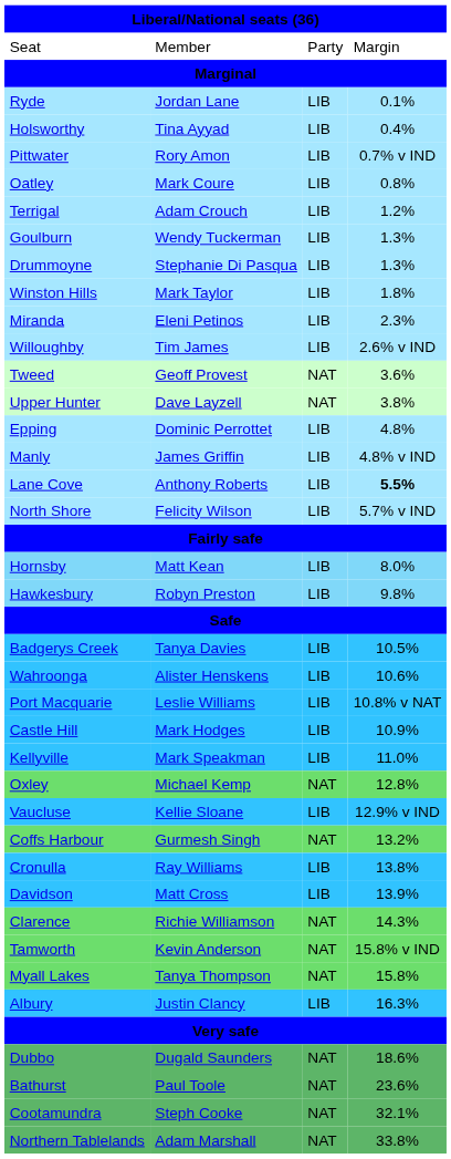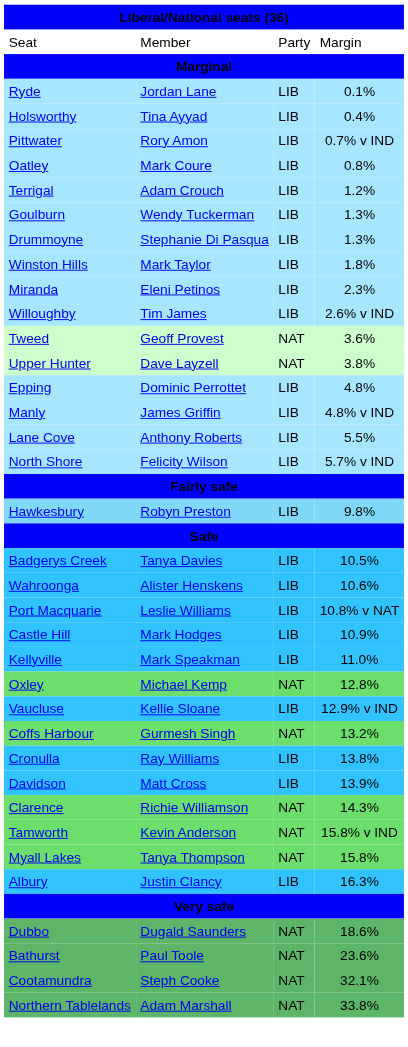 <table class="wiktable "toccolours" cellpadding="5" cellspacing="0" style="float:left; margin-right:.5em; margin-top:.4em; font-size:90%;">
 <tr>
 <td colspan="4"  style="text-align:center; background:blue;"><span><strong>Liberal/National seats (36)</strong></span></td>
 </tr>
 <tr>
 <td>Seat</td>
 <td>Member</td>
 <td>Party</td>
 <td>Margin</td>
 </tr>
 <tr>
 <td colspan="4"  style="text-align:center; background:blue;"><span><strong>Marginal</strong></span></td>
 </tr>
 <tr>
 <td style="text-align:left; background:#a6e7ff;"><a href='#'>Ryde</a></td>
 <td style="text-align:left; background:#a6e7ff;"><a href='#'>Jordan Lane</a></td>
 <td style="text-align:left; background:#a6e7ff;">LIB</td>
 <td style="text-align:center; background:#a6e7ff;">0.1%</td>
 </tr>
 <tr>
 <td style="text-align:left; background:#a6e7ff;"><a href='#'>Holsworthy</a></td>
 <td style="text-align:left; background:#a6e7ff;"><a href='#'>Tina Ayyad</a></td>
 <td style="text-align:left; background:#a6e7ff;">LIB</td>
 <td style="text-align:center; background:#a6e7ff;">0.4%</td>
 </tr>
 <tr>
 <td style="text-align:left; background:#a6e7ff;"><a href='#'>Pittwater</a></td>
 <td style="text-align:left; background:#a6e7ff;"><a href='#'>Rory Amon</a></td>
 <td style="text-align:left; background:#a6e7ff;">LIB</td>
 <td style="text-align:center; background:#a6e7ff;">0.7% v IND</td>
 </tr>
 <tr>
 <td style="text-align:left; background:#a6e7ff;"><a href='#'>Oatley</a></td>
 <td style="text-align:left; background:#a6e7ff;"><a href='#'>Mark Coure</a></td>
 <td style="text-align:left; background:#a6e7ff;">LIB</td>
 <td style="text-align:center; background:#a6e7ff;">0.8%</td>
 </tr>
 <tr>
 <td style="text-align:left; background:#a6e7ff;"><a href='#'>Terrigal</a></td>
 <td style="text-align:left; background:#a6e7ff;"><a href='#'>Adam Crouch</a></td>
 <td style="text-align:left; background:#a6e7ff;">LIB</td>
 <td style="text-align:center; background:#a6e7ff;">1.2%</td>
 </tr>
 <tr>
 <td style="text-align:left; background:#a6e7ff;"><a href='#'>Goulburn</a></td>
 <td style="text-align:left; background:#a6e7ff;"><a href='#'>Wendy Tuckerman</a></td>
 <td style="text-align:left; background:#a6e7ff;">LIB</td>
 <td style="text-align:center; background:#a6e7ff;">1.3%</td>
 </tr>
 <tr>
 <td style="text-align:left; background:#a6e7ff;"><a href='#'>Drummoyne</a></td>
 <td style="text-align:left; background:#a6e7ff;"><a href='#'>Stephanie Di Pasqua</a></td>
 <td style="text-align:left; background:#a6e7ff;">LIB</td>
 <td style="text-align:center; background:#a6e7ff;">1.3%</td>
 </tr>
 <tr>
 <td style="text-align:left; background:#a6e7ff;"><a href='#'>Winston Hills</a></td>
 <td style="text-align:left; background:#a6e7ff;"><a href='#'>Mark Taylor</a></td>
 <td style="text-align:left; background:#a6e7ff;">LIB</td>
 <td style="text-align:center; background:#a6e7ff;">1.8%</td>
 </tr>
 <tr>
 <td style="text-align:left; background:#a6e7ff;"><a href='#'>Miranda</a></td>
 <td style="text-align:left; background:#a6e7ff;"><a href='#'>Eleni Petinos</a></td>
 <td style="text-align:left; background:#a6e7ff;">LIB</td>
 <td style="text-align:center; background:#a6e7ff;">2.3%</td>
 </tr>
 <tr>
 <td style="text-align:left; background:#a6e7ff;"><a href='#'>Willoughby</a></td>
 <td style="text-align:left; background:#a6e7ff;"><a href='#'>Tim James</a></td>
 <td style="text-align:left; background:#a6e7ff;">LIB</td>
 <td style="text-align:center; background:#a6e7ff;">2.6% v IND</td>
 </tr>
 <tr>
 <td style="text-align:left; background:#cfc;"><a href='#'>Tweed</a></td>
 <td style="text-align:left; background:#cfc;"><a href='#'>Geoff Provest</a></td>
 <td style="text-align:left; background:#cfc;">NAT</td>
 <td style="text-align:center; background:#cfc;">3.6%</td>
 </tr>
 <tr>
 <td style="text-align:left; background:#cfc;"><a href='#'>Upper Hunter</a></td>
 <td style="text-align:left; background:#cfc;"><a href='#'>Dave Layzell</a></td>
 <td style="text-align:left; background:#cfc;">NAT</td>
 <td style="text-align:center; background:#cfc;">3.8%</td>
 </tr>
 <tr>
 <td style="text-align:left; background:#a6e7ff;"><a href='#'>Epping</a></td>
 <td style="text-align:left; background:#a6e7ff;"><a href='#'>Dominic Perrottet</a></td>
 <td style="text-align:left; background:#a6e7ff;">LIB</td>
 <td style="text-align:center; background:#a6e7ff;">4.8%</td>
 </tr>
 <tr>
 <td style="text-align:left; background:#a6e7ff;"><a href='#'>Manly</a></td>
 <td style="text-align:left; background:#a6e7ff;"><a href='#'>James Griffin</a></td>
 <td style="text-align:left; background:#a6e7ff;">LIB</td>
 <td style="text-align:center; background:#a6e7ff;">4.8% v IND</td>
 </tr>
 <tr>
 <td style="text-align:left; background:#a6e7ff;"><a href='#'>Lane Cove</a></td>
 <td style="text-align:left; background:#a6e7ff;"><a href='#'>Anthony Roberts</a></td>
 <td style="text-align:left; background:#a6e7ff;">LIB</td>
-<td style="text-align:center; background:#a6e7ff;"><strong>5.5%</strong></td>
+<td style="text-align:center; background:#a6e7ff;">5.5%</td>
 </tr>
 <tr>
 <td style="text-align:left; background:#a6e7ff;"><a href='#'>North Shore</a></td>
 <td style="text-align:left; background:#a6e7ff;"><a href='#'>Felicity Wilson</a></td>
 <td style="text-align:left; background:#a6e7ff;">LIB</td>
 <td style="text-align:center; background:#a6e7ff;">5.7% v IND</td>
 </tr>
 <tr>
 <td colspan="4"  style="text-align:center; background:blue;"><span><strong>Fairly safe</strong></span></td>
-</tr>
-<tr>
-<td style="text-align:left; background:#80D8F9;"><a href='#'>Hornsby</a></td>
-<td style="text-align:left; background:#80D8F9;"><a href='#'>Matt Kean</a></td>
-<td style="text-align:left; background:#80D8F9;">LIB</td>
-<td style="text-align:center; background:#80D8F9;">8.0%</td>
 </tr>
 <tr>
 <td style="text-align:left; background:#80D8F9;"><a href='#'>Hawkesbury</a></td>
 <td style="text-align:left; background:#80D8F9;"><a href='#'>Robyn Preston</a></td>
 <td style="text-align:left; background:#80D8F9;">LIB</td>
 <td style="text-align:center; background:#80D8F9;">9.8%</td>
 </tr>
 <tr>
 <td colspan="4"  style="text-align:center; background:blue;"><span><strong>Safe</strong></span></td>
 </tr>
 <tr>
 <td style="text-align:left; background:#31C3FF;"><a href='#'>Badgerys Creek</a></td>
 <td style="text-align:left; background:#31C3FF;"><a href='#'>Tanya Davies</a></td>
 <td style="text-align:left; background:#31C3FF;">LIB</td>
 <td style="text-align:center; background:#31C3FF;">10.5%</td>
 </tr>
 <tr>
 <td style="text-align:left; background:#31C3FF;"><a href='#'>Wahroonga</a></td>
 <td style="text-align:left; background:#31C3FF;"><a href='#'>Alister Henskens</a></td>
 <td style="text-align:left; background:#31C3FF;">LIB</td>
 <td style="text-align:center; background:#31C3FF;">10.6%</td>
 </tr>
 <tr>
 <td style="text-align:left; background:#31C3FF;"><a href='#'>Port Macquarie</a></td>
 <td style="text-align:left; background:#31C3FF;"><a href='#'>Leslie Williams</a></td>
 <td style="text-align:left; background:#31C3FF;">LIB</td>
 <td style="text-align:center; background:#31C3FF;">10.8% v NAT</td>
 </tr>
 <tr>
 <td style="text-align:left; background:#31C3FF;"><a href='#'>Castle Hill</a></td>
 <td style="text-align:left; background:#31C3FF;"><a href='#'>Mark Hodges</a></td>
 <td style="text-align:left; background:#31C3FF;">LIB</td>
 <td style="text-align:center; background:#31C3FF;">10.9%</td>
 </tr>
 <tr>
 <td style="text-align:left; background:#31C3FF;"><a href='#'>Kellyville</a></td>
 <td style="text-align:left; background:#31C3FF;"><a href='#'>Mark Speakman</a></td>
 <td style="text-align:left; background:#31C3FF;">LIB</td>
 <td style="text-align:center; background:#31C3FF;">11.0%</td>
 </tr>
 <tr>
 <td style="text-align:left; background:#6cde6c;"><a href='#'>Oxley</a></td>
 <td style="text-align:left; background:#6cde6c;"><a href='#'>Michael Kemp</a></td>
 <td style="text-align:left; background:#6cde6c;">NAT</td>
 <td style="text-align:center; background:#6cde6c;">12.8%</td>
 </tr>
 <tr>
 <td style="text-align:left; background:#31C3FF;"><a href='#'>Vaucluse</a></td>
 <td style="text-align:left; background:#31C3FF;"><a href='#'>Kellie Sloane</a></td>
 <td style="text-align:left; background:#31C3FF;">LIB</td>
 <td style="text-align:center; background:#31C3FF;">12.9% v IND</td>
 </tr>
 <tr>
 <td style="text-align:left; background:#6cde6c;"><a href='#'>Coffs Harbour</a></td>
 <td style="text-align:left; background:#6cde6c;"><a href='#'>Gurmesh Singh</a></td>
 <td style="text-align:left; background:#6cde6c;">NAT</td>
 <td style="text-align:center; background:#6cde6c;">13.2%</td>
 </tr>
 <tr>
 <td style="text-align:left; background:#31C3FF;"><a href='#'>Cronulla</a></td>
 <td style="text-align:left; background:#31C3FF;"><a href='#'>Ray Williams</a></td>
 <td style="text-align:left; background:#31C3FF;">LIB</td>
 <td style="text-align:center; background:#31C3FF;">13.8%</td>
 </tr>
 <tr>
 <td style="text-align:left; background:#31C3FF;"><a href='#'>Davidson</a></td>
 <td style="text-align:left; background:#31C3FF;"><a href='#'>Matt Cross</a></td>
 <td style="text-align:left; background:#31C3FF;">LIB</td>
 <td style="text-align:center; background:#31C3FF;">13.9%</td>
 </tr>
 <tr>
 <td style="text-align:left; background:#6cde6c;"><a href='#'>Clarence</a></td>
 <td style="text-align:left; background:#6cde6c;"><a href='#'>Richie Williamson</a></td>
 <td style="text-align:left; background:#6cde6c;">NAT</td>
 <td style="text-align:center; background:#6cde6c;">14.3%</td>
 </tr>
 <tr>
 <td style="text-align:left; background:#6cde6c;"><a href='#'>Tamworth</a></td>
 <td style="text-align:left; background:#6cde6c;"><a href='#'>Kevin Anderson</a></td>
 <td style="text-align:left; background:#6cde6c;">NAT</td>
 <td style="text-align:center; background:#6cde6c;">15.8% v IND</td>
 </tr>
 <tr>
 <td style="text-align:left; background:#6cde6c;"><a href='#'>Myall Lakes</a></td>
 <td style="text-align:left; background:#6cde6c;"><a href='#'>Tanya Thompson</a></td>
 <td style="text-align:left; background:#6cde6c;">NAT</td>
 <td style="text-align:center; background:#6cde6c;">15.8%</td>
 </tr>
 <tr>
 <td style="text-align:left; background:#31C3FF;"><a href='#'>Albury</a></td>
 <td style="text-align:left; background:#31C3FF;"><a href='#'>Justin Clancy</a></td>
 <td style="text-align:left; background:#31C3FF;">LIB</td>
 <td style="text-align:center; background:#31C3FF;">16.3%</td>
 </tr>
 <tr>
 <td colspan="4"  style="text-align:center; background:blue;"><span><strong>Very safe</strong></span></td>
 </tr>
 <tr>
 <td style="text-align:left; background:#5db568;"><a href='#'>Dubbo</a></td>
 <td style="text-align:left; background:#5db568;"><a href='#'>Dugald Saunders</a></td>
 <td style="text-align:left; background:#5db568;">NAT</td>
 <td style="text-align:center; background:#5db568;">18.6%</td>
 </tr>
 <tr>
 <td style="text-align:left; background:#5db568;"><a href='#'>Bathurst</a></td>
 <td style="text-align:left; background:#5db568;"><a href='#'>Paul Toole</a></td>
 <td style="text-align:left; background:#5db568;">NAT</td>
 <td style="text-align:center; background:#5db568;">23.6%</td>
 </tr>
 <tr>
 <td style="text-align:left; background:#5db568;"><a href='#'>Cootamundra</a></td>
 <td style="text-align:left; background:#5db568;"><a href='#'>Steph Cooke</a></td>
 <td style="text-align:left; background:#5db568;">NAT</td>
 <td style="text-align:center; background:#5db568;">32.1%</td>
 </tr>
 <tr>
 <td style="text-align:left; background:#5db568;"><a href='#'>Northern Tablelands</a></td>
 <td style="text-align:left; background:#5db568;"><a href='#'>Adam Marshall</a></td>
 <td style="text-align:left; background:#5db568;">NAT</td>
 <td style="text-align:center; background:#5db568;">33.8%</td>
 </tr>
 </table>
